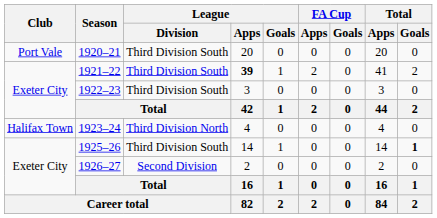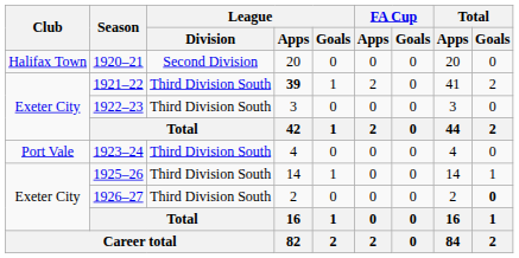 <table class="wikitable" style="text-align:center">
 <tr>
 <th rowspan="2">Club</th>
 <th rowspan="2">Season</th>
 <th colspan="3">League</th>
 <th colspan="2"><a href='#'>FA Cup</a></th>
 <th colspan="2">Total</th>
 </tr>
 <tr>
 <th>Division</th>
 <th>Apps</th>
 <th>Goals</th>
 <th>Apps</th>
 <th>Goals</th>
 <th>Apps</th>
 <th>Goals</th>
 </tr>
 <tr>
-<td><a href='#'>Port Vale</a></td>
+<td><a href='#'>Halifax Town</a></td>
 <td><a href='#'>1920–21</a></td>
-<td>Third Division South</td>
+<td><a href='#'>Second Division</a></td>
 <td>20</td>
 <td>0</td>
 <td>0</td>
 <td>0</td>
 <td>20</td>
 <td>0</td>
 </tr>
 <tr>
 <td rowspan="3"><a href='#'>Exeter City</a></td>
 <td><a href='#'>1921–22</a></td>
 <td><a href='#'>Third Division South</a></td>
 <td><strong>39</strong></td>
 <td>1</td>
 <td>2</td>
 <td>0</td>
 <td>41</td>
 <td>2</td>
 </tr>
 <tr>
 <td><a href='#'>1922–23</a></td>
 <td>Third Division South</td>
 <td>3</td>
 <td>0</td>
 <td>0</td>
 <td>0</td>
 <td>3</td>
 <td>0</td>
 </tr>
 <tr>
 <th colspan="2">Total</th>
 <th>42</th>
 <th>1</th>
 <th>2</th>
 <th>0</th>
 <th>44</th>
 <th>2</th>
 </tr>
 <tr>
-<td><a href='#'>Halifax Town</a></td>
+<td><a href='#'>Port Vale</a></td>
 <td><a href='#'>1923–24</a></td>
-<td><a href='#'>Third Division North</a></td>
+<td><a href='#'>Third Division South</a></td>
 <td>4</td>
 <td>0</td>
 <td>0</td>
 <td>0</td>
 <td>4</td>
 <td>0</td>
 </tr>
 <tr>
 <td rowspan="3">Exeter City</td>
 <td><a href='#'>1925–26</a></td>
 <td>Third Division South</td>
 <td>14</td>
 <td>1</td>
 <td>0</td>
 <td>0</td>
 <td>14</td>
-<td><strong>1</strong></td>
+<td>1</td>
 </tr>
 <tr>
 <td><a href='#'>1926–27</a></td>
-<td><a href='#'>Second Division</a></td>
+<td>Third Division South</td>
 <td>2</td>
 <td>0</td>
 <td>0</td>
 <td>0</td>
 <td>2</td>
-<td>0</td>
+<td><strong>0</strong></td>
 </tr>
 <tr>
 <th colspan="2">Total</th>
 <th>16</th>
 <th>1</th>
 <th>0</th>
 <th>0</th>
 <th>16</th>
 <th>1</th>
 </tr>
 <tr>
 <th colspan="3">Career total</th>
 <th>82</th>
 <th>2</th>
 <th>2</th>
 <th>0</th>
 <th>84</th>
 <th>2</th>
 </tr>
 </table>
